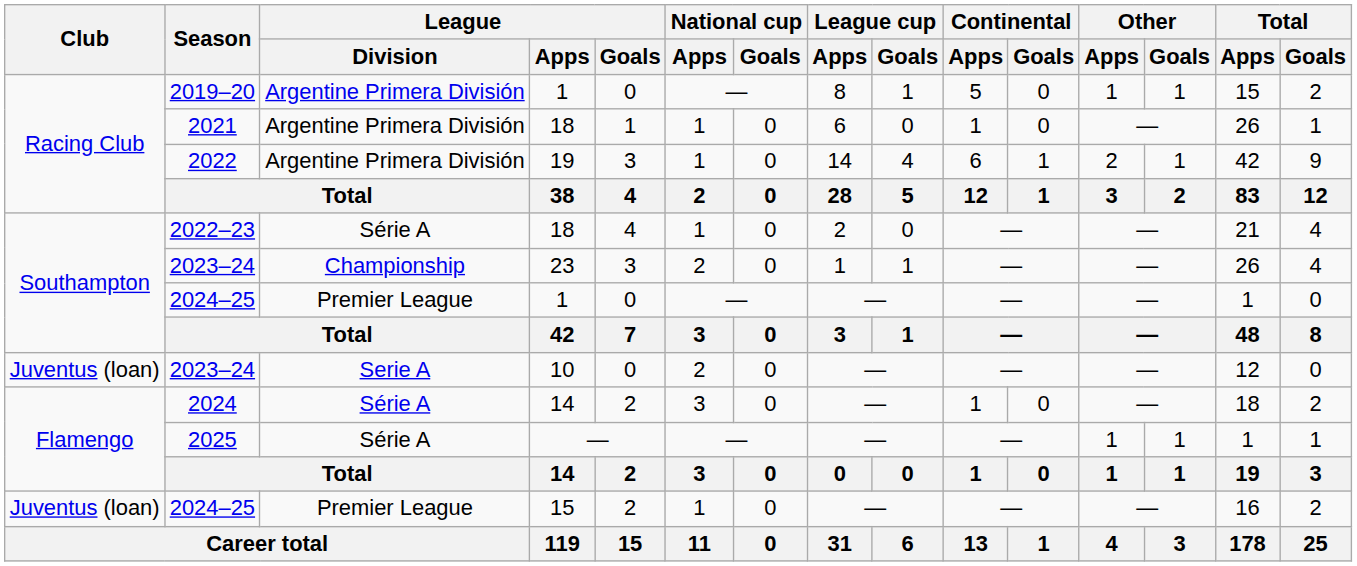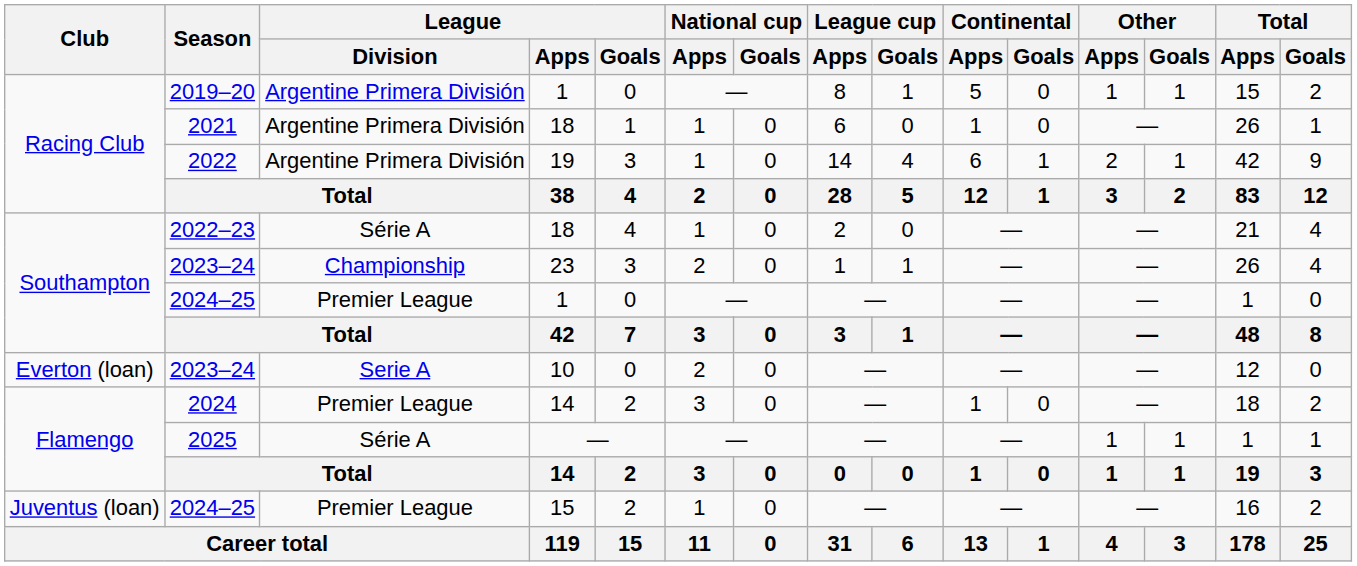 <table class="wikitable" style="text-align:center">
 <tr>
 <th rowspan="2">Club</th>
 <th rowspan="2">Season</th>
 <th colspan="3">League</th>
 <th colspan="2">National cup</th>
 <th colspan="2">League cup</th>
 <th colspan="2">Continental</th>
 <th colspan="2">Other</th>
 <th colspan="2">Total</th>
 </tr>
 <tr>
 <th>Division</th>
 <th>Apps</th>
 <th>Goals</th>
 <th>Apps</th>
 <th>Goals</th>
 <th>Apps</th>
 <th>Goals</th>
 <th>Apps</th>
 <th>Goals</th>
 <th>Apps</th>
 <th>Goals</th>
 <th>Apps</th>
 <th>Goals</th>
 </tr>
 <tr>
 <td rowspan="4"><a href='#'>Racing Club</a></td>
 <td><a href='#'>2019–20</a></td>
 <td><a href='#'>Argentine Primera División</a></td>
 <td>1</td>
 <td>0</td>
 <td colspan="2">—</td>
 <td>8</td>
 <td>1</td>
 <td>5</td>
 <td>0</td>
 <td>1</td>
 <td>1</td>
 <td>15</td>
 <td>2</td>
 </tr>
 <tr>
 <td><a href='#'>2021</a></td>
 <td>Argentine Primera División</td>
 <td>18</td>
 <td>1</td>
 <td>1</td>
 <td>0</td>
 <td>6</td>
 <td>0</td>
 <td>1</td>
 <td>0</td>
 <td colspan="2">—</td>
 <td>26</td>
 <td>1</td>
 </tr>
 <tr>
 <td><a href='#'>2022</a></td>
 <td>Argentine Primera División</td>
 <td>19</td>
 <td>3</td>
 <td>1</td>
 <td>0</td>
 <td>14</td>
 <td>4</td>
 <td>6</td>
 <td>1</td>
 <td>2</td>
 <td>1</td>
 <td>42</td>
 <td>9</td>
 </tr>
 <tr>
 <th colspan="2">Total</th>
 <th>38</th>
 <th>4</th>
 <th>2</th>
 <th>0</th>
 <th>28</th>
 <th>5</th>
 <th>12</th>
 <th>1</th>
 <th>3</th>
 <th>2</th>
 <th>83</th>
 <th>12</th>
 </tr>
 <tr>
 <td rowspan="4"><a href='#'>Southampton</a></td>
 <td><a href='#'>2022–23</a></td>
 <td>Série A</td>
 <td>18</td>
 <td>4</td>
 <td>1</td>
 <td>0</td>
 <td>2</td>
 <td>0</td>
 <td colspan="2">—</td>
 <td colspan="2">—</td>
 <td>21</td>
 <td>4</td>
 </tr>
 <tr>
 <td><a href='#'>2023–24</a></td>
 <td><a href='#'>Championship</a></td>
 <td>23</td>
 <td>3</td>
 <td>2</td>
 <td>0</td>
 <td>1</td>
 <td>1</td>
 <td colspan="2">—</td>
 <td colspan="2">—</td>
 <td>26</td>
 <td>4</td>
 </tr>
 <tr>
 <td><a href='#'>2024–25</a></td>
 <td>Premier League</td>
 <td>1</td>
 <td>0</td>
 <td colspan="2">—</td>
 <td colspan="2">—</td>
 <td colspan="2">—</td>
 <td colspan="2">—</td>
 <td>1</td>
 <td>0</td>
 </tr>
 <tr>
 <th colspan="2">Total</th>
 <th>42</th>
 <th>7</th>
 <th>3</th>
 <th>0</th>
 <th>3</th>
 <th>1</th>
 <th colspan="2">—</th>
 <th colspan="2">—</th>
 <th>48</th>
 <th>8</th>
 </tr>
 <tr>
-<td><a href='#'>Juventus</a> (loan)</td>
+<td><a href='#'>Everton</a> (loan)</td>
 <td><a href='#'>2023–24</a></td>
 <td><a href='#'>Serie A</a></td>
 <td>10</td>
 <td>0</td>
 <td>2</td>
 <td>0</td>
 <td colspan="2">—</td>
 <td colspan="2">—</td>
 <td colspan="2">—</td>
 <td>12</td>
 <td>0</td>
 </tr>
 <tr>
 <td rowspan="3"><a href='#'>Flamengo</a></td>
 <td><a href='#'>2024</a></td>
-<td><a href='#'>Série A</a></td>
+<td>Premier League</td>
 <td>14</td>
 <td>2</td>
 <td>3</td>
 <td>0</td>
 <td colspan="2">—</td>
 <td>1</td>
 <td>0</td>
 <td colspan="2">—</td>
 <td>18</td>
 <td>2</td>
 </tr>
 <tr>
 <td><a href='#'>2025</a></td>
 <td>Série A</td>
 <td colspan="2">—</td>
 <td colspan="2">—</td>
 <td colspan="2">—</td>
 <td colspan="2">—</td>
 <td>1</td>
 <td>1</td>
 <td>1</td>
 <td>1</td>
 </tr>
 <tr>
 <th colspan="2">Total</th>
 <th>14</th>
 <th>2</th>
 <th>3</th>
 <th>0</th>
 <th>0</th>
 <th>0</th>
 <th>1</th>
 <th>0</th>
 <th>1</th>
 <th>1</th>
 <th>19</th>
 <th>3</th>
 </tr>
 <tr>
 <td><a href='#'>Juventus</a> (loan)</td>
 <td><a href='#'>2024–25</a></td>
 <td>Premier League</td>
 <td>15</td>
 <td>2</td>
 <td>1</td>
 <td>0</td>
 <td colspan="2">—</td>
 <td colspan="2">—</td>
 <td colspan="2">—</td>
 <td>16</td>
 <td>2</td>
 </tr>
 <tr>
 <th colspan="3">Career total</th>
 <th>119</th>
 <th>15</th>
 <th>11</th>
 <th>0</th>
 <th>31</th>
 <th>6</th>
 <th>13</th>
 <th>1</th>
 <th>4</th>
 <th>3</th>
 <th>178</th>
 <th>25</th>
 </tr>
 </table>
